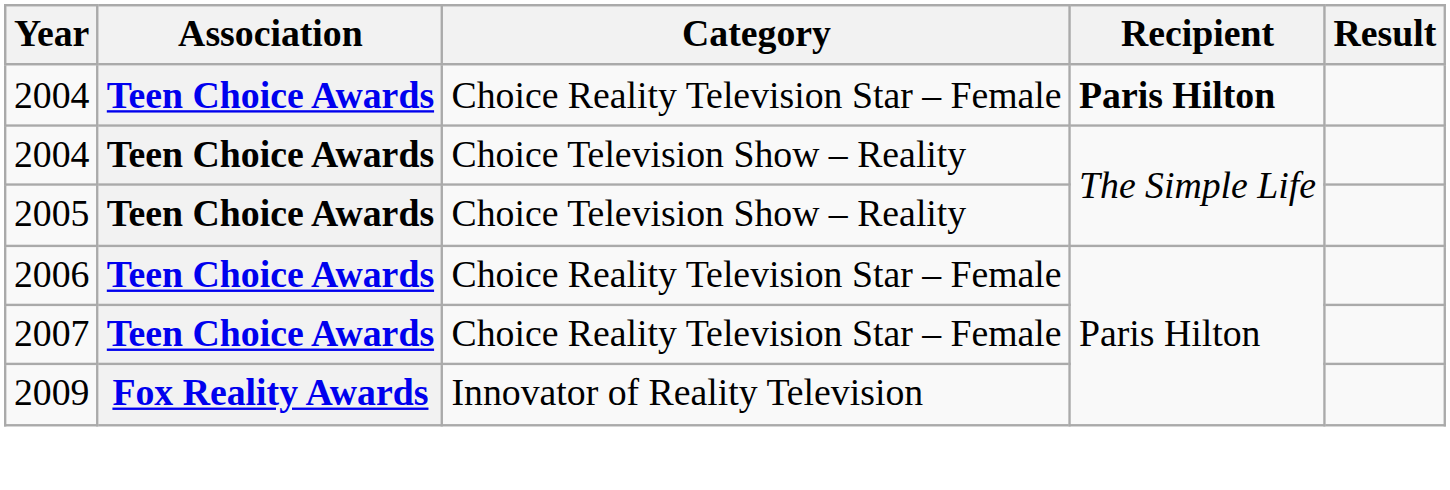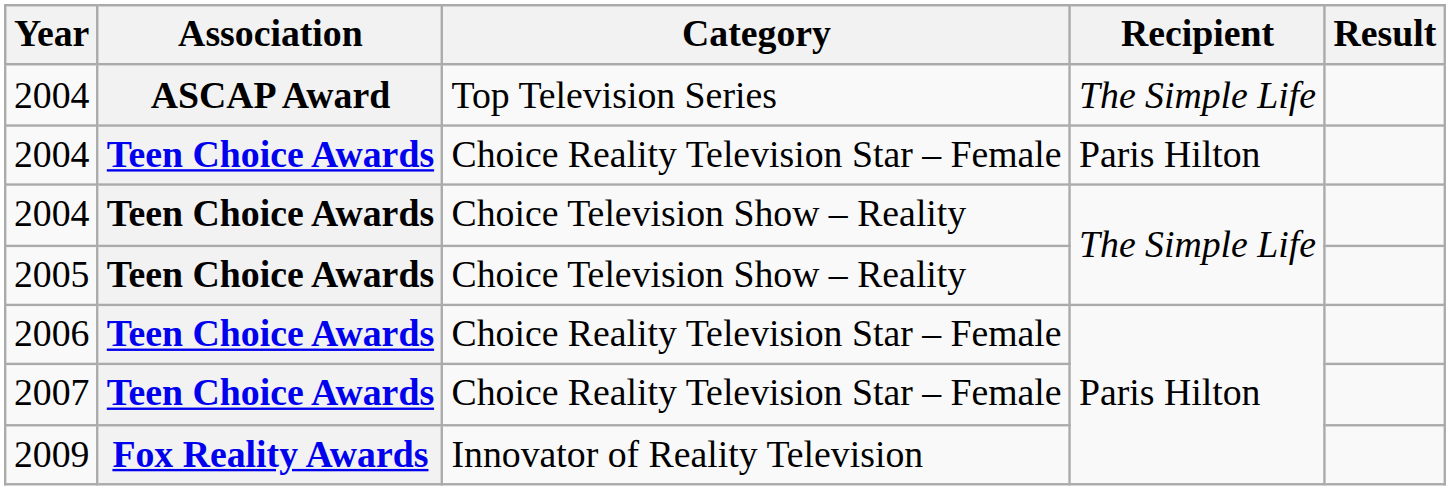 <table class="wikitable plainrowheaders sortable">
 <tr style="background:#ccc; text-align:center;">
 <th scope="col">Year</th>
 <th scope="col">Association</th>
 <th scope="col">Category</th>
 <th scope="col">Recipient</th>
 <th scope="col">Result</th>
 </tr>
 <tr>
 <td style="text-align:center;">2004</td>
+<th scope="row">ASCAP Award</th>
+<td>Top Television Series</td>
+<td><em>The Simple Life</em></td>
+<td></td>
+</tr>
+<tr>
+<td style="text-align:center;">2004</td>
 <th scope="row"><a href='#'>Teen Choice Awards</a></th>
 <td>Choice Reality Television Star – Female</td>
-<td><strong>Paris Hilton</strong></td>
+<td>Paris Hilton</td>
 <td></td>
 </tr>
 <tr>
 <td style="text-align:center;">2004</td>
 <th scope="row">Teen Choice Awards</th>
 <td>Choice Television Show – Reality</td>
 <td rowspan="2"><em>The Simple Life</em></td>
 <td></td>
 </tr>
 <tr>
 <td style="text-align:center;">2005</td>
 <th scope="row">Teen Choice Awards</th>
 <td>Choice Television Show – Reality</td>
 <td></td>
 </tr>
 <tr>
 <td style="text-align:center;">2006</td>
 <th scope="row"><a href='#'>Teen Choice Awards</a></th>
 <td>Choice Reality Television Star – Female</td>
 <td rowspan="3">Paris Hilton</td>
 <td></td>
 </tr>
 <tr>
 <td style="text-align:center;">2007</td>
 <th scope="row"><a href='#'>Teen Choice Awards</a></th>
 <td>Choice Reality Television Star – Female</td>
 <td></td>
 </tr>
 <tr>
 <td style="text-align:center;">2009</td>
 <th scope="row"><a href='#'>Fox Reality Awards</a></th>
 <td>Innovator of Reality Television</td>
 <td></td>
 </tr>
 </table>
